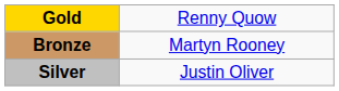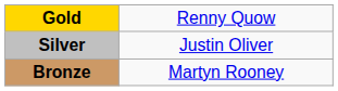 <table class="wikitable" style="text-align:center; " width="35%">
 <tr>
 <td bgcolor="gold"><strong>Gold</strong></td>
 <td><a href='#'>Renny Quow</a><br>  <small><em></em></small></td>
 </tr>
 <tr>
+<td bgcolor="silver"><strong>Silver</strong></td>
+<td><a href='#'>Justin Oliver</a><br>  <small><em></em></small></td>
+</tr>
+<tr>
 <td bgcolor="CC9966"><strong>Bronze</strong></td>
 <td><a href='#'>Martyn Rooney</a><br>  <small><em></em></small></td>
 </tr>
-<tr>
-<td bgcolor="silver"><strong>Silver</strong></td>
-<td><a href='#'>Justin Oliver</a><br>  <small><em></em></small></td>
-</tr>
 </table>
